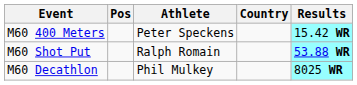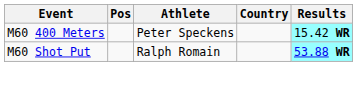 <table class="wikitable">
 <tr>
 <th>Event</th>
 <th>Pos</th>
 <th>Athlete</th>
 <th>Country</th>
 <th>Results</th>
 </tr>
 <tr>
 <td>M60 <a href='#'>400 Meters</a></td>
 <td align="center"></td>
 <td>Peter Speckens</td>
 <td></td>
 <td bgcolor=#97ffff>15.42 <strong>WR</strong></td>
 </tr>
 <tr>
 <td>M60 <a href='#'>Shot Put</a></td>
 <td align="center"></td>
 <td>Ralph Romain</td>
 <td></td>
 <td bgcolor=#97ffff><a href='#'>53.88</a> <strong>WR</strong></td>
 </tr>
-<tr>
-<td>M60 <a href='#'>Decathlon</a></td>
-<td align="center"></td>
-<td>Phil Mulkey</td>
-<td></td>
-<td bgcolor=#97ffff>8025 <strong>WR</strong></td>
-</tr>
 </table>
